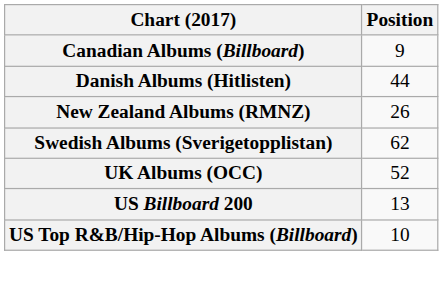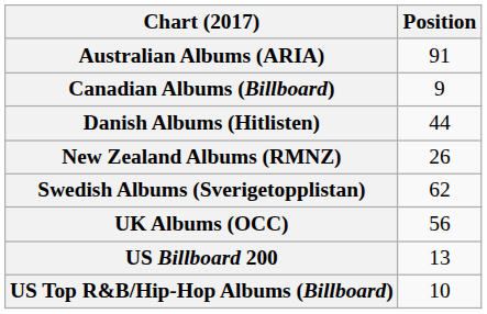 <table class="wikitable sortable plainrowheaders" style="text-align:center">
 <tr>
 <th scope="col">Chart (2017)</th>
 <th scope="col">Position</th>
+</tr>
+<tr>
+<th scope="row">Australian Albums (ARIA)</th>
+<td>91</td>
 </tr>
 <tr>
 <th scope="row">Canadian Albums (<em>Billboard</em>)</th>
 <td>9</td>
 </tr>
 <tr>
 <th scope="row">Danish Albums (Hitlisten)</th>
 <td>44</td>
 </tr>
 <tr>
 <th scope="row">New Zealand Albums (RMNZ)</th>
 <td>26</td>
 </tr>
 <tr>
 <th scope="row">Swedish Albums (Sverigetopplistan)</th>
 <td>62</td>
 </tr>
 <tr>
 <th scope="row">UK Albums (OCC)</th>
-<td>52</td>
+<td>56</td>
 </tr>
 <tr>
 <th scope="row">US <em>Billboard</em> 200</th>
 <td>13</td>
 </tr>
 <tr>
 <th scope="row">US Top R&B/Hip-Hop Albums (<em>Billboard</em>)</th>
 <td>10</td>
 </tr>
 </table>
